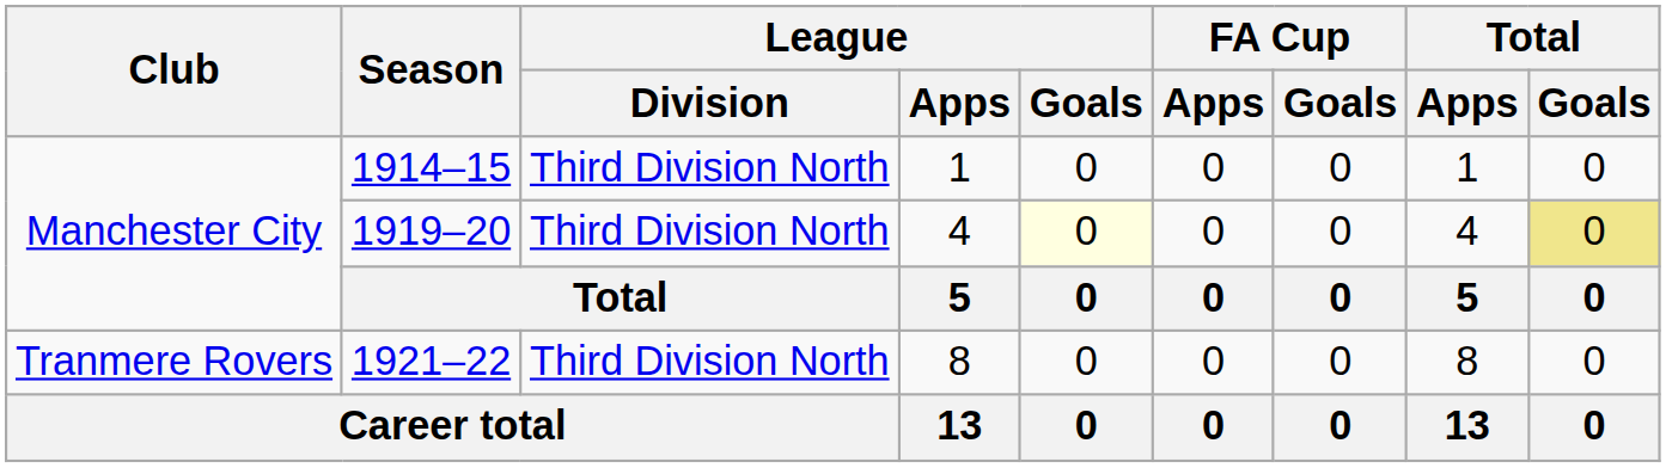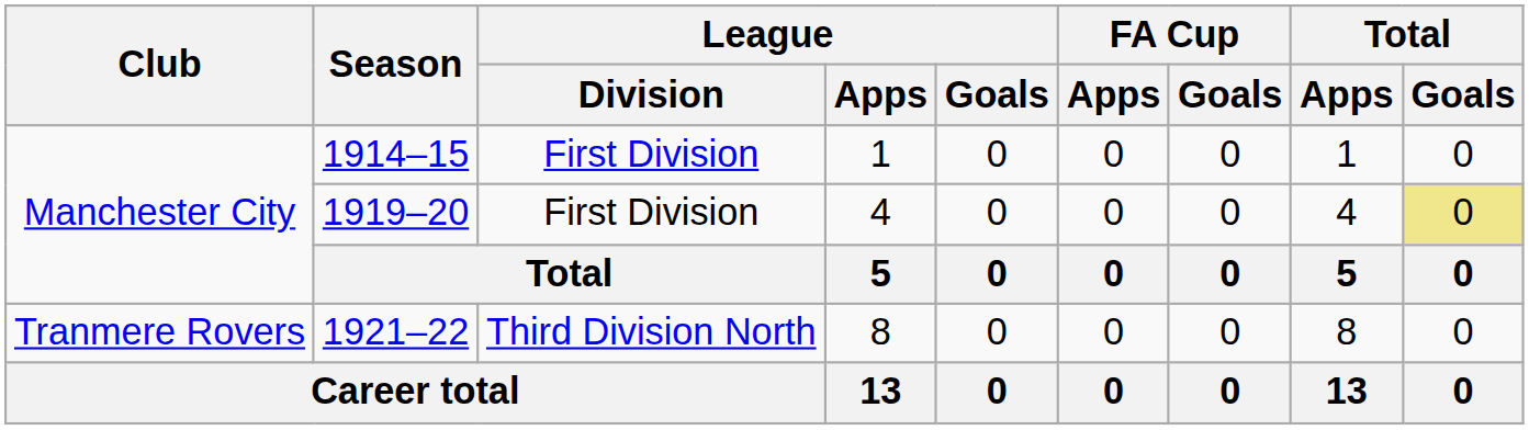 <table class="wikitable" style="text-align: center;">
 <tr>
 <th rowspan="2">Club</th>
 <th rowspan="2">Season</th>
 <th colspan="3">League</th>
 <th colspan="2">FA Cup</th>
 <th colspan="2">Total</th>
 </tr>
 <tr>
 <th>Division</th>
 <th>Apps</th>
 <th>Goals</th>
 <th>Apps</th>
 <th>Goals</th>
 <th>Apps</th>
 <th>Goals</th>
 </tr>
 <tr>
 <td rowspan="3"><a href='#'>Manchester City</a></td>
 <td><a href='#'>1914–15</a></td>
-<td><a href='#'>Third Division North</a></td>
+<td><a href='#'>First Division</a></td>
 <td>1</td>
 <td>0</td>
 <td>0</td>
 <td>0</td>
 <td>1</td>
 <td>0</td>
 </tr>
 <tr>
 <td><a href='#'>1919–20</a></td>
-<td><a href='#'>Third Division North</a></td>
+<td>First Division</td>
 <td>4</td>
-<td style="background: lightyellow;">0</td>
+<td>0</td>
 <td>0</td>
 <td>0</td>
 <td>4</td>
 <td style="background: khaki;">0</td>
 </tr>
 <tr>
 <th colspan="2">Total</th>
 <th>5</th>
 <th>0</th>
 <th>0</th>
 <th>0</th>
 <th>5</th>
 <th>0</th>
 </tr>
 <tr>
 <td><a href='#'>Tranmere Rovers</a></td>
 <td><a href='#'>1921–22</a></td>
 <td><a href='#'>Third Division North</a></td>
 <td>8</td>
 <td>0</td>
 <td>0</td>
 <td>0</td>
 <td>8</td>
 <td>0</td>
 </tr>
 <tr>
 <th colspan="3">Career total</th>
 <th>13</th>
 <th>0</th>
 <th>0</th>
 <th>0</th>
 <th>13</th>
 <th>0</th>
 </tr>
 </table>
